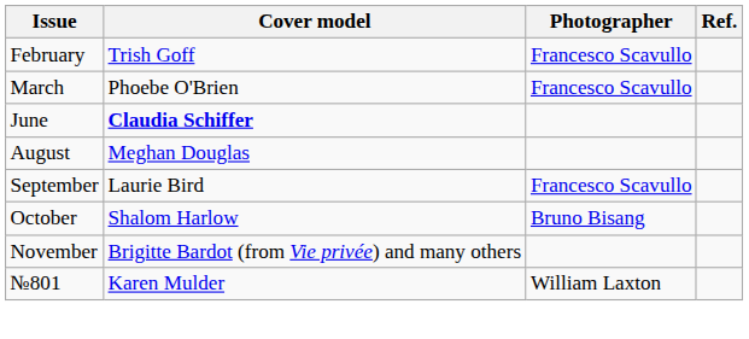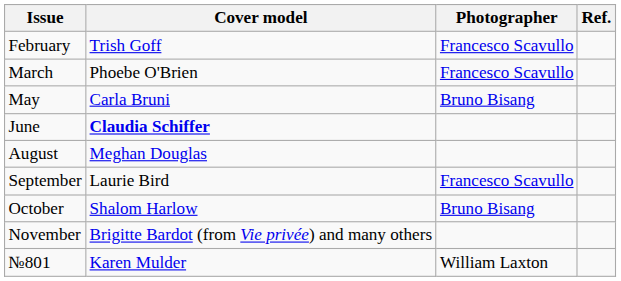 <table class="wikitable">
 <tr>
 <th>Issue</th>
 <th>Cover model</th>
 <th>Photographer</th>
 <th>Ref.</th>
 </tr>
 <tr>
 <td>February</td>
 <td><a href='#'>Trish Goff</a></td>
 <td><a href='#'>Francesco Scavullo</a></td>
 <td></td>
 </tr>
 <tr>
 <td>March</td>
 <td>Phoebe O'Brien</td>
 <td><a href='#'>Francesco Scavullo</a></td>
+<td></td>
+</tr>
+<tr>
+<td>May</td>
+<td><a href='#'>Carla Bruni</a></td>
+<td><a href='#'>Bruno Bisang</a></td>
 <td></td>
 </tr>
 <tr>
 <td>June</td>
 <td><strong><a href='#'>Claudia Schiffer</a></strong></td>
 <td></td>
 <td></td>
 </tr>
 <tr>
 <td>August</td>
 <td><a href='#'>Meghan Douglas</a></td>
 <td></td>
 <td></td>
 </tr>
 <tr>
 <td>September</td>
 <td>Laurie Bird</td>
 <td><a href='#'>Francesco Scavullo</a></td>
 <td></td>
 </tr>
 <tr>
 <td>October</td>
 <td><a href='#'>Shalom Harlow</a></td>
 <td><a href='#'>Bruno Bisang</a></td>
 <td></td>
 </tr>
 <tr>
 <td>November</td>
 <td><a href='#'>Brigitte Bardot</a> (from <em><a href='#'>Vie privée</a></em>) and many others</td>
 <td></td>
 <td></td>
 </tr>
 <tr>
 <td>№801</td>
 <td><a href='#'>Karen Mulder</a></td>
 <td>William Laxton</td>
 <td></td>
 </tr>
 </table>
